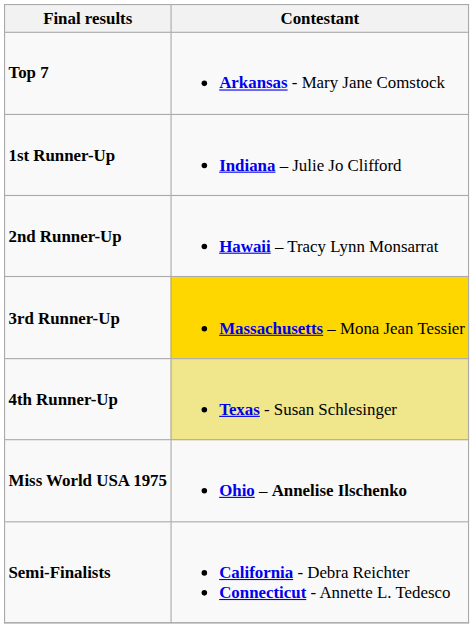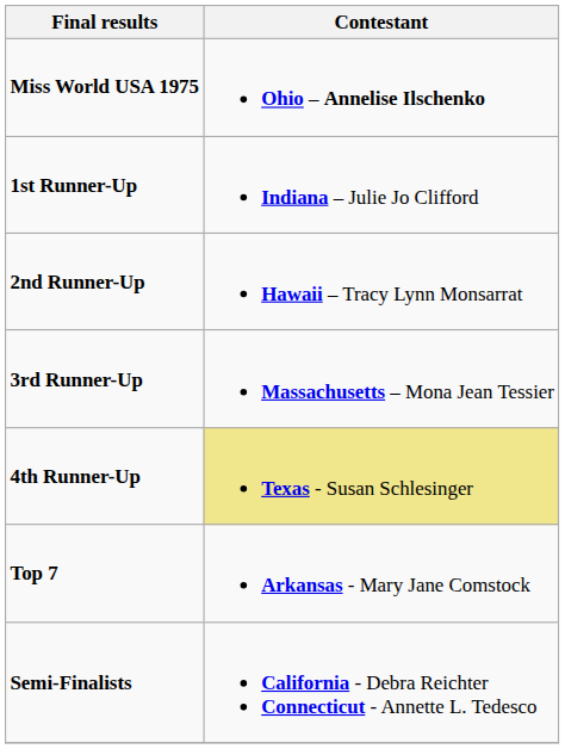 <table class="wikitable sortable" style="font-size: 95%;">
 <tr>
 <th>Final results</th>
 <th>Contestant</th>
 </tr>
 <tr>
-<td><strong>Top 7</strong></td>
-<td><br><ul><li><strong> <a href='#'>Arkansas</a></strong> - Mary Jane Comstock</li></ul></td>
+<td><strong>Miss World USA 1975</strong></td>
+<td><br><ul><li><strong> <a href='#'>Ohio</a></strong> – <strong>Annelise Ilschenko</strong></li></ul></td>
 </tr>
 <tr>
 <td><strong>1st Runner-Up</strong></td>
 <td><br><ul><li><strong> <a href='#'>Indiana</a></strong> – Julie Jo Clifford</li></ul></td>
 </tr>
 <tr>
 <td><strong>2nd Runner-Up</strong></td>
 <td><br><ul><li><strong> <a href='#'>Hawaii</a></strong> – Tracy Lynn Monsarrat</li></ul></td>
 </tr>
 <tr>
 <td><strong>3rd Runner-Up</strong></td>
-<td style="background: gold;"><br><ul><li><strong> <a href='#'>Massachusetts</a></strong> – Mona Jean Tessier</li></ul></td>
+<td><br><ul><li><strong> <a href='#'>Massachusetts</a></strong> – Mona Jean Tessier</li></ul></td>
 </tr>
 <tr>
 <td><strong>4th Runner-Up</strong></td>
 <td style="background: khaki;"><br><ul><li><strong> <a href='#'>Texas</a></strong> - Susan Schlesinger</li></ul></td>
 </tr>
 <tr>
-<td><strong>Miss World USA 1975</strong></td>
-<td><br><ul><li><strong> <a href='#'>Ohio</a></strong> – <strong>Annelise Ilschenko</strong></li></ul></td>
+<td><strong>Top 7</strong></td>
+<td><br><ul><li><strong> <a href='#'>Arkansas</a></strong> - Mary Jane Comstock</li></ul></td>
 </tr>
 <tr>
 <td><strong>Semi-Finalists</strong></td>
 <td><br><ul><li><strong> <a href='#'>California</a></strong> - Debra Reichter</li><li><strong> <a href='#'>Connecticut</a></strong> - Annette L. Tedesco</li></ul></td>
 </tr>
 <tr>
 </tr>
 </table>
